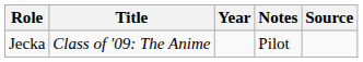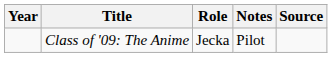 <table class="wikitable sortable">
 <tr>
+<th>Year</th>
+<th>Title</th>
 <th>Role</th>
-<th>Title</th>
-<th>Year</th>
 <th>Notes</th>
 <th>Source</th>
 </tr>
 <tr>
+<td></td>
+<td><em>Class of '09: The Anime</em></td>
 <td>Jecka</td>
-<td><em>Class of '09: The Anime</em></td>
-<td></td>
 <td>Pilot</td>
 <td></td>
 </tr>
 </table>
